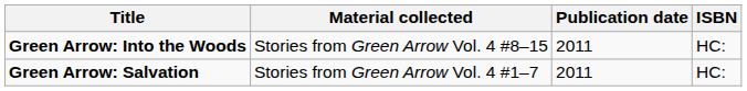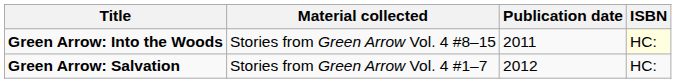 <table class="wikitable collapsible collapsed">
 <tr>
 <th>Title</th>
 <th>Material collected</th>
 <th>Publication date</th>
 <th>ISBN</th>
 </tr>
 <tr>
 <td><strong>Green Arrow: Into the Woods</strong></td>
 <td>Stories from <em>Green Arrow</em> Vol. 4 #8–15</td>
 <td>2011</td>
-<td>HC: </td>
+<td style="background: lightyellow;">HC: </td>
 </tr>
 <tr>
 <td><strong>Green Arrow: Salvation</strong></td>
 <td>Stories from <em>Green Arrow</em> Vol. 4 #1–7</td>
-<td>2011</td>
+<td>2012</td>
 <td>HC: </td>
 </tr>
 </table>
